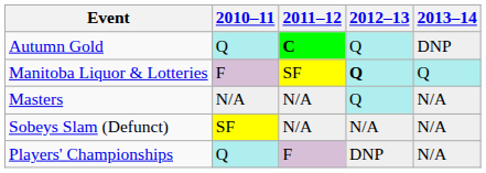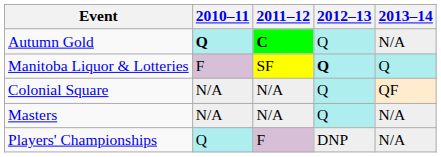 <table class="wikitable">
 <tr>
 <th>Event</th>
 <th><a href='#'>2010–11</a></th>
 <th><a href='#'>2011–12</a></th>
 <th><a href='#'>2012–13</a></th>
 <th><a href='#'>2013–14</a></th>
 </tr>
 <tr>
 <td><a href='#'>Autumn Gold</a></td>
-<td style="background:#afeeee;">Q</td>
+<td style="background:#afeeee;"><strong>Q</strong></td>
 <td style="background:#0f0;"><strong>C</strong></td>
 <td style="background:#afeeee;">Q</td>
-<td style="background:#EFEFEF;">DNP</td>
+<td style="background:#EFEFEF;">N/A</td>
 </tr>
 <tr>
 <td><a href='#'>Manitoba Liquor & Lotteries</a></td>
 <td style="background:thistle;">F</td>
 <td style="background:yellow;">SF</td>
 <td style="background:#afeeee;"><strong>Q</strong></td>
 <td style="background:#afeeee;">Q</td>
 </tr>
 <tr>
+<td><a href='#'>Colonial Square</a></td>
+<td style="background:#EFEFEF;">N/A</td>
+<td style="background:#EFEFEF;">N/A</td>
+<td style="background:#afeeee;">Q</td>
+<td style="background:#ffebcd;">QF</td>
+</tr>
+<tr>
 <td><a href='#'>Masters</a></td>
 <td style="background:#EFEFEF;">N/A</td>
 <td style="background:#EFEFEF;">N/A</td>
 <td style="background:#afeeee;">Q</td>
-<td style="background:#EFEFEF;">N/A</td>
-</tr>
-<tr>
-<td><a href='#'>Sobeys Slam</a> (Defunct)</td>
-<td style="background:yellow;">SF</td>
-<td style="background:#EFEFEF;">N/A</td>
-<td style="background:#EFEFEF;">N/A</td>
 <td style="background:#EFEFEF;">N/A</td>
 </tr>
 <tr>
 <td><a href='#'>Players' Championships</a></td>
 <td style="background:#afeeee;">Q</td>
 <td style="background:thistle;">F</td>
 <td style="background:#EFEFEF;">DNP</td>
 <td style="background:#EFEFEF;">N/A</td>
 </tr>
 </table>
